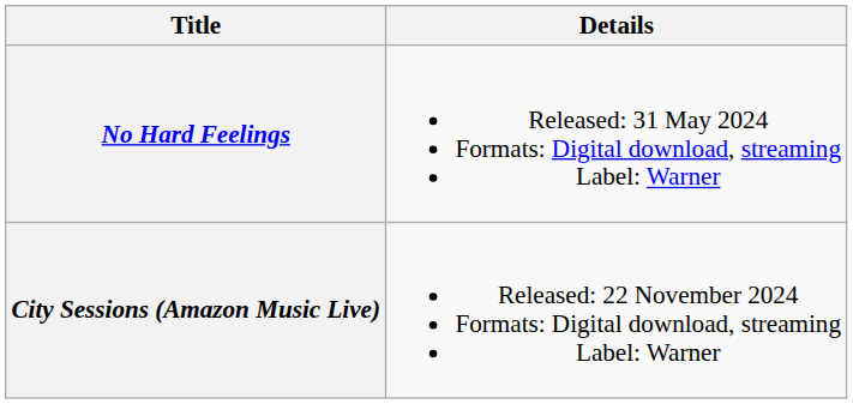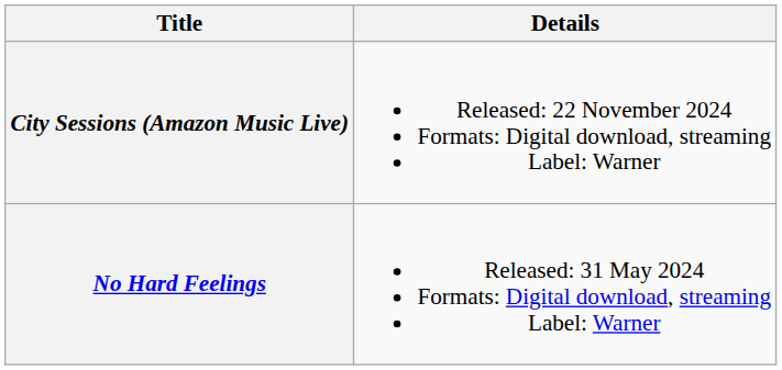 <table class="wikitable plainrowheaders" style="text-align:center;">
 <tr>
 <th scope="col">Title</th>
 <th scope="col">Details</th>
 </tr>
 <tr>
+<th scope="row"><em>City Sessions (Amazon Music Live)</em></th>
+<td><br><ul><li>Released: 22 November 2024</li><li>Formats: Digital download, streaming</li><li>Label: Warner</li></ul></td>
+</tr>
+<tr>
 <th scope="row"><em><a href='#'>No Hard Feelings</a></em></th>
 <td><br><ul><li>Released: 31 May 2024</li><li>Formats: <a href='#'>Digital download</a>, <a href='#'>streaming</a></li><li>Label: <a href='#'>Warner</a></li></ul></td>
 </tr>
-<tr>
-<th scope="row"><em>City Sessions (Amazon Music Live)</em></th>
-<td><br><ul><li>Released: 22 November 2024</li><li>Formats: Digital download, streaming</li><li>Label: Warner</li></ul></td>
-</tr>
 </table>
